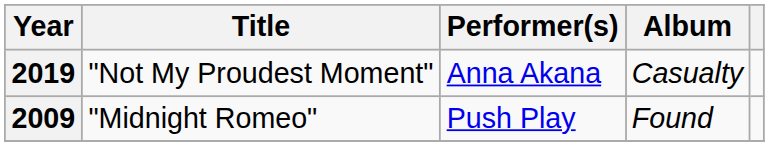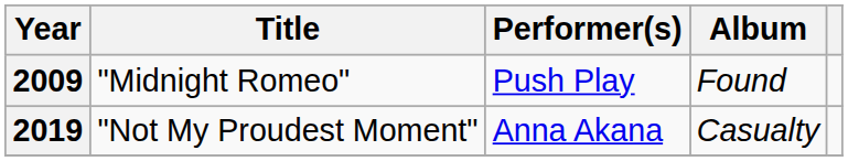 <table class="wikitable plainrowheaders sortable" style="margin-right: 0;">
 <tr>
 <th scope="col">Year</th>
 <th scope="col">Title</th>
 <th scope="col">Performer(s)</th>
 <th scope="col">Album</th>
 <th scope="col" class="unsortable"></th>
 </tr>
 <tr>
+<th scope=row>2009</th>
+<td>"Midnight Romeo"</td>
+<td Sort><a href='#'>Push Play</a></td>
+<td><em>Found</em></td>
+<td></td>
+</tr>
+<tr>
 <th scope=row>2019</th>
 <td>"Not My Proudest Moment"</td>
 <td Sort><a href='#'>Anna Akana</a></td>
 <td><em>Casualty</em></td>
 <td></td>
 </tr>
 <tr>
-<th scope=row>2009</th>
-<td>"Midnight Romeo"</td>
-<td Sort><a href='#'>Push Play</a></td>
-<td><em>Found</em></td>
-<td></td>
-</tr>
-<tr>
 </tr>
 </table>
